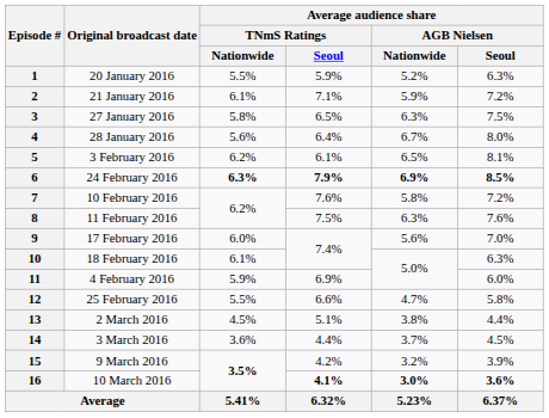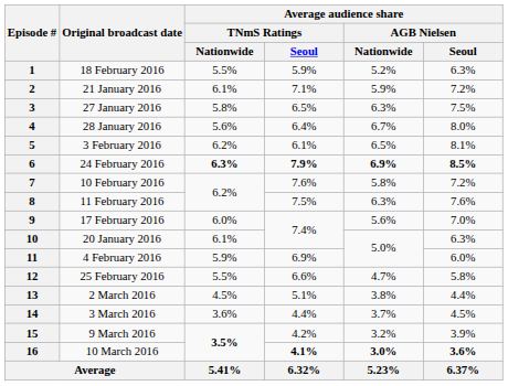 <table class=wikitable style="text-align:center">
 <tr>
 <th rowspan="3">Episode #</th>
 <th rowspan="3">Original broadcast date</th>
 <th colspan="4">Average audience share</th>
 </tr>
 <tr>
 <th colspan="2">TNmS Ratings</th>
 <th colspan="2">AGB Nielsen</th>
 </tr>
 <tr>
 <th width=100>Nationwide</th>
 <th width=100><a href='#'>Seoul</a></th>
 <th width=100>Nationwide</th>
 <th width=100>Seoul</th>
 </tr>
 <tr>
 <th>1</th>
-<td>20 January 2016</td>
+<td>18 February 2016</td>
 <td>5.5%</td>
 <td>5.9%</td>
 <td>5.2%</td>
 <td>6.3%</td>
 </tr>
 <tr>
 <th>2</th>
 <td>21 January 2016</td>
 <td>6.1%</td>
 <td>7.1%</td>
 <td>5.9%</td>
 <td>7.2%</td>
 </tr>
 <tr>
 <th>3</th>
 <td>27 January 2016</td>
 <td>5.8%</td>
 <td>6.5%</td>
 <td>6.3%</td>
 <td>7.5%</td>
 </tr>
 <tr>
 <th>4</th>
 <td>28 January 2016</td>
 <td>5.6%</td>
 <td>6.4%</td>
 <td>6.7%</td>
 <td>8.0%</td>
 </tr>
 <tr>
 <th>5</th>
 <td>3 February 2016</td>
 <td>6.2%</td>
 <td>6.1%</td>
 <td>6.5%</td>
 <td>8.1%</td>
 </tr>
 <tr>
 <th>6</th>
 <td>24 February 2016</td>
 <td><span><strong>6.3%</strong></span></td>
 <td><span><strong>7.9%</strong></span></td>
 <td><span><strong>6.9%</strong></span></td>
 <td><span><strong>8.5%</strong></span></td>
 </tr>
 <tr>
 <th>7</th>
 <td>10 February 2016</td>
 <td rowspan=2>6.2%</td>
 <td>7.6%</td>
 <td>5.8%</td>
 <td>7.2%</td>
 </tr>
 <tr>
 <th>8</th>
 <td>11 February 2016</td>
 <td>7.5%</td>
 <td>6.3%</td>
 <td>7.6%</td>
 </tr>
 <tr>
 <th>9</th>
 <td>17 February 2016</td>
 <td>6.0%</td>
 <td rowspan=2>7.4%</td>
 <td>5.6%</td>
 <td>7.0%</td>
 </tr>
 <tr>
 <th>10</th>
-<td>18 February 2016</td>
+<td>20 January 2016</td>
 <td>6.1%</td>
 <td rowspan=2>5.0%</td>
 <td>6.3%</td>
 </tr>
 <tr>
 <th>11</th>
 <td>4 February 2016</td>
 <td>5.9%</td>
 <td>6.9%</td>
 <td>6.0%</td>
 </tr>
 <tr>
 <th>12</th>
 <td>25 February 2016</td>
 <td>5.5%</td>
 <td>6.6%</td>
 <td>4.7%</td>
 <td>5.8%</td>
 </tr>
 <tr>
 <th>13</th>
 <td>2 March 2016</td>
 <td>4.5%</td>
 <td>5.1%</td>
 <td>3.8%</td>
 <td>4.4%</td>
 </tr>
 <tr>
 <th>14</th>
 <td>3 March 2016</td>
 <td>3.6%</td>
 <td>4.4%</td>
 <td>3.7%</td>
 <td>4.5%</td>
 </tr>
 <tr>
 <th>15</th>
 <td>9 March 2016</td>
 <td rowspan=2><span><strong>3.5%</strong></span></td>
 <td>4.2%</td>
 <td>3.2%</td>
 <td>3.9%</td>
 </tr>
 <tr>
 <th>16</th>
 <td>10 March 2016</td>
 <td><span><strong>4.1%</strong></span></td>
 <td><span><strong>3.0%</strong></span></td>
 <td><span><strong>3.6%</strong></span></td>
 </tr>
 <tr>
 <th colspan=2>Average</th>
 <th><span><strong>5.41%</strong></span></th>
 <th><span><strong>6.32%</strong></span></th>
 <th><span><strong>5.23%</strong></span></th>
 <th><span><strong>6.37%</strong></span></th>
 </tr>
 </table>
